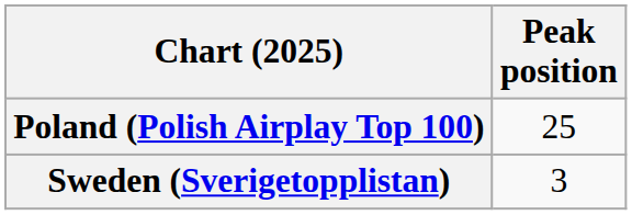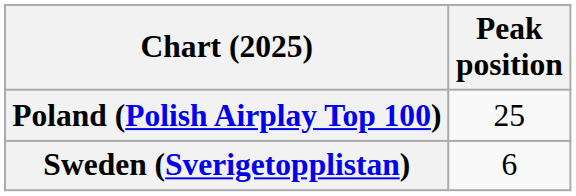 <table class="wikitable plainrowheaders" style="text-align:center">
 <tr>
 <th scope="col">Chart (2025)</th>
 <th scope="col">Peak<br>position</th>
 </tr>
 <tr>
 <th scope="row">Poland (<a href='#'>Polish Airplay Top 100</a>)</th>
 <td>25</td>
 </tr>
 <tr>
 <th scope="row">Sweden (<a href='#'>Sverigetopplistan</a>)</th>
-<td>3</td>
+<td>6</td>
 </tr>
 </table>
